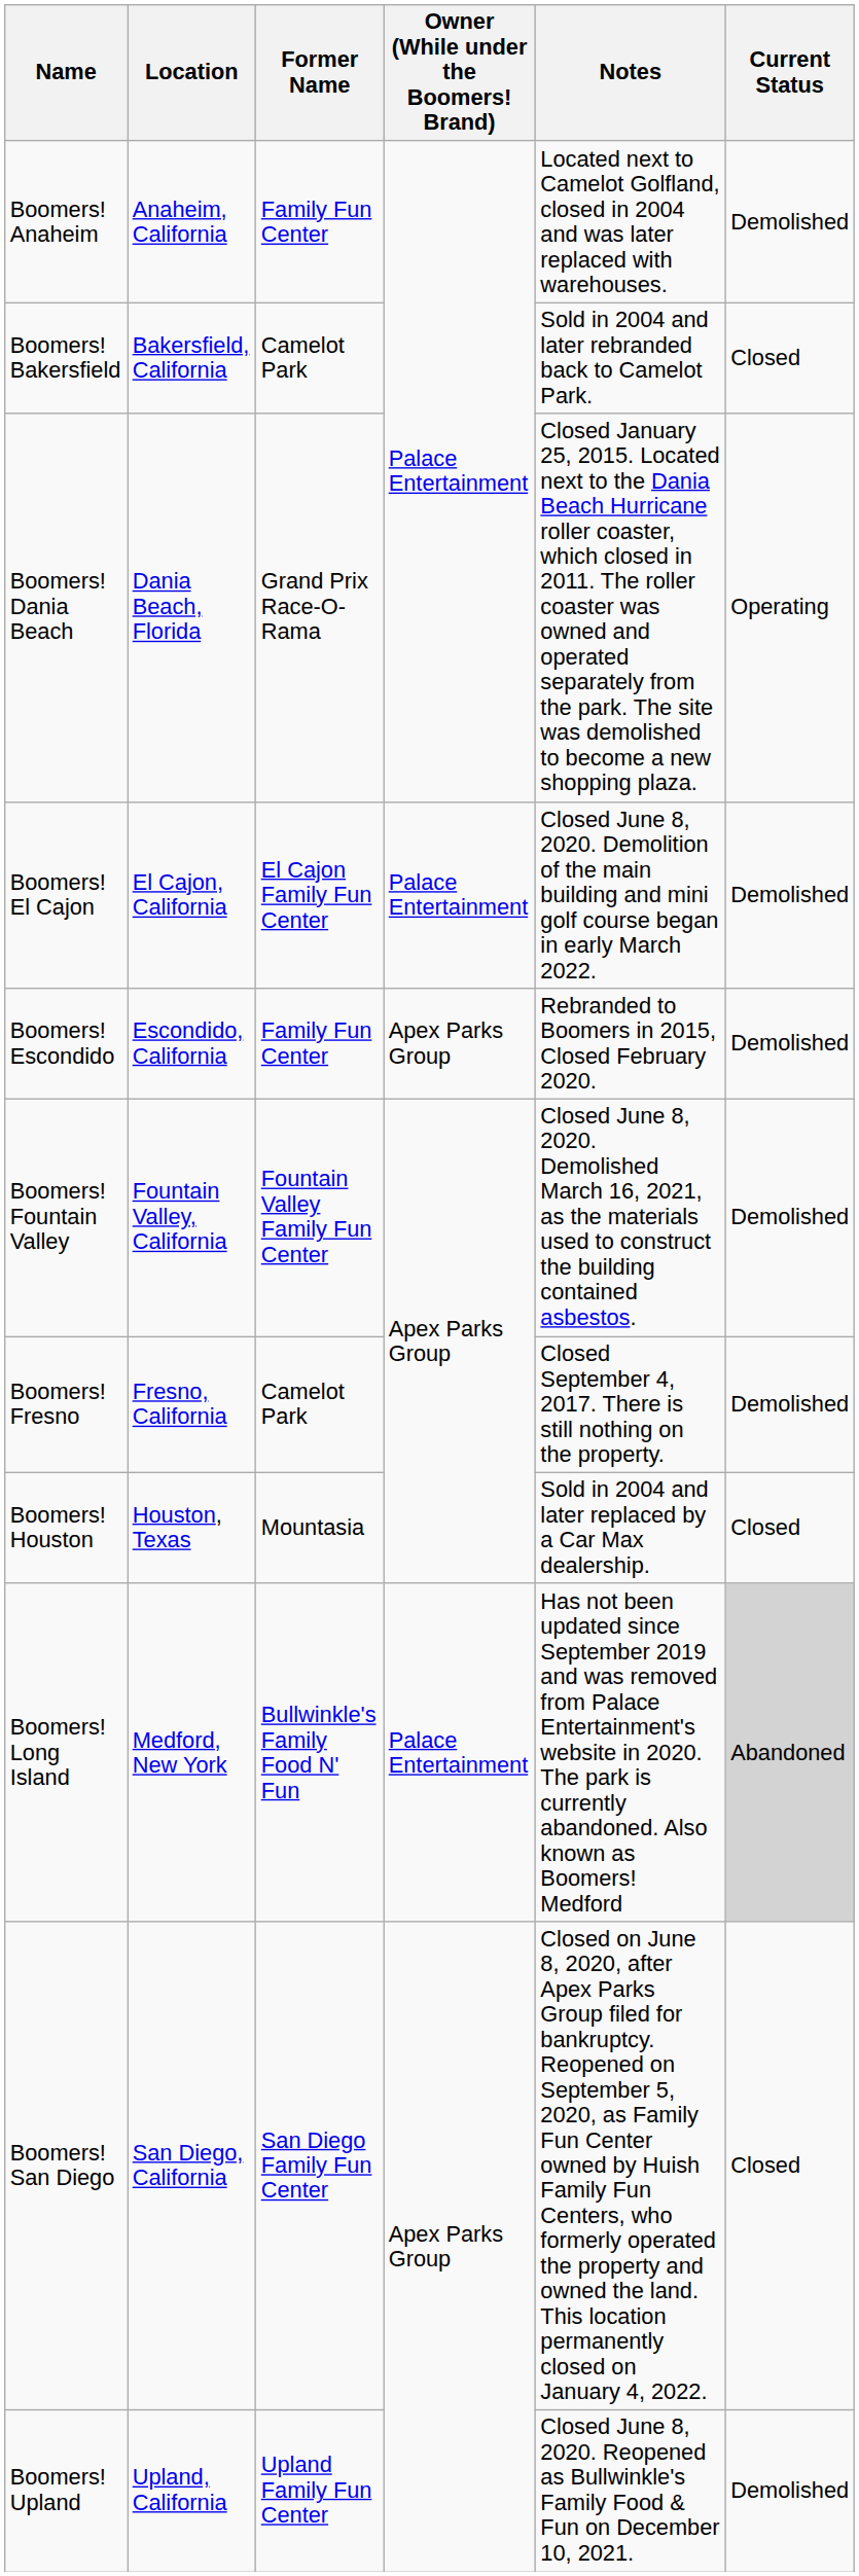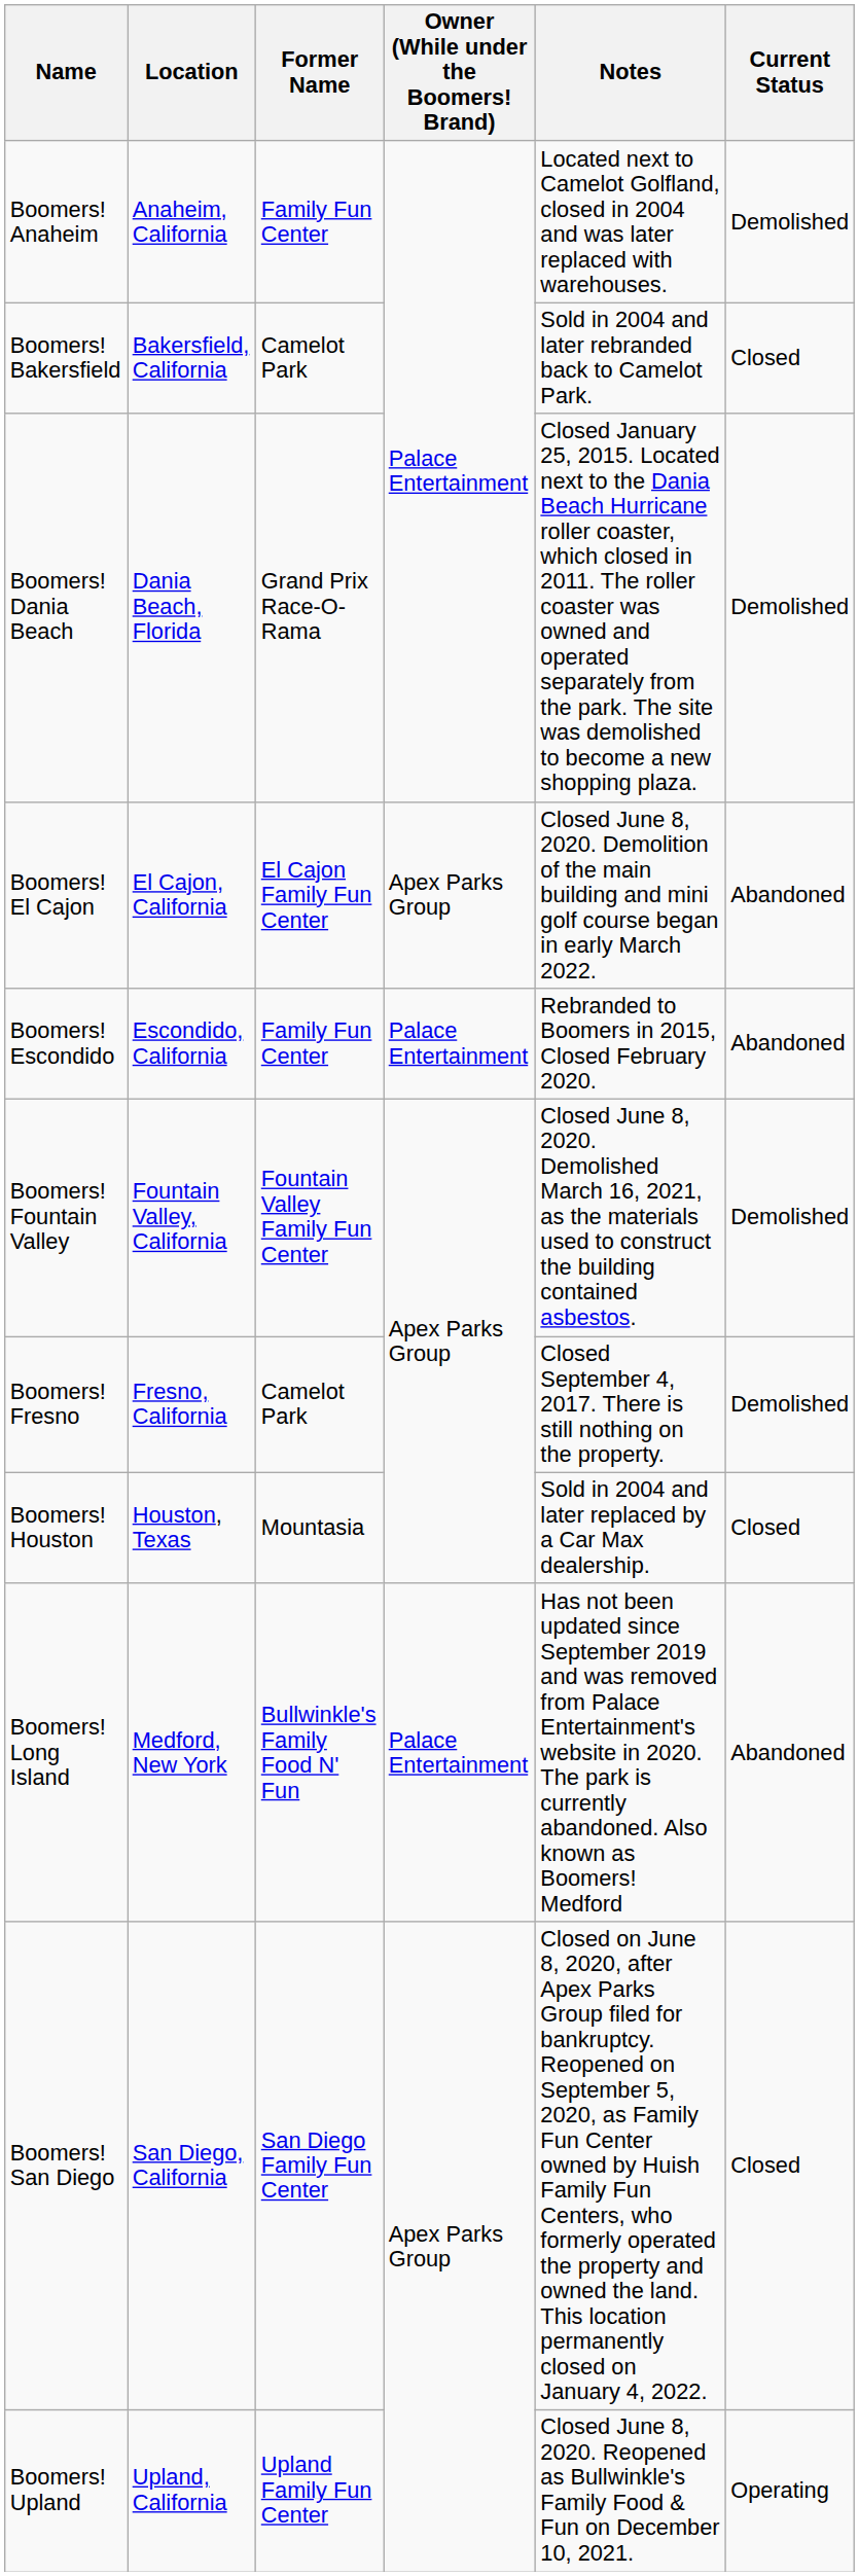 <table class="wikitable">
 <tr>
 <th>Name</th>
 <th>Location</th>
 <th>Former Name</th>
 <th>Owner<br>(While under the Boomers! Brand)</th>
 <th>Notes</th>
 <th>Current<br>Status</th>
 </tr>
 <tr>
 <td>Boomers! Anaheim</td>
 <td><a href='#'>Anaheim, California</a></td>
 <td><a href='#'>Family Fun Center</a></td>
 <td rowspan="3"><a href='#'>Palace Entertainment</a></td>
 <td>Located next to Camelot Golfland, closed in 2004 and was later replaced with warehouses.</td>
 <td>Demolished</td>
 </tr>
 <tr>
 <td>Boomers! Bakersfield</td>
 <td><a href='#'>Bakersfield, California</a></td>
 <td>Camelot Park</td>
 <td>Sold in 2004 and later rebranded back to Camelot Park.</td>
 <td>Closed</td>
 </tr>
 <tr>
 <td>Boomers! Dania Beach</td>
 <td><a href='#'>Dania Beach, Florida</a></td>
 <td>Grand Prix Race-O-Rama</td>
 <td>Closed January 25, 2015. Located next to the <a href='#'>Dania Beach Hurricane</a> roller coaster, which closed in 2011. The roller coaster was owned and operated separately from the park. The site was demolished to become a new shopping plaza.</td>
-<td>Operating</td>
+<td>Demolished</td>
 </tr>
 <tr>
 <td>Boomers! El Cajon</td>
 <td><a href='#'>El Cajon, California</a></td>
 <td><a href='#'>El Cajon Family Fun Center</a></td>
-<td><a href='#'>Palace Entertainment</a></td>
+<td>Apex Parks Group</td>
 <td>Closed June 8, 2020. Demolition of the main building and mini golf course began in early March 2022.</td>
-<td>Demolished</td>
+<td>Abandoned</td>
 </tr>
 <tr>
 <td>Boomers! Escondido</td>
 <td><a href='#'>Escondido, California</a></td>
 <td><a href='#'>Family Fun Center</a></td>
-<td>Apex Parks Group</td>
+<td><a href='#'>Palace Entertainment</a></td>
 <td>Rebranded to Boomers in 2015, Closed February 2020.</td>
-<td>Demolished</td>
+<td>Abandoned</td>
 </tr>
 <tr>
 <td>Boomers! Fountain Valley</td>
 <td><a href='#'>Fountain Valley, California</a></td>
 <td><a href='#'>Fountain Valley Family Fun Center</a></td>
 <td rowspan="3">Apex Parks Group</td>
 <td>Closed June 8, 2020. Demolished March 16, 2021, as the materials used to construct the building contained <a href='#'>asbestos</a>.</td>
 <td>Demolished</td>
 </tr>
 <tr>
 <td>Boomers! Fresno</td>
 <td><a href='#'>Fresno, California</a></td>
 <td>Camelot Park</td>
 <td>Closed September 4, 2017. There is still nothing on the property.</td>
 <td>Demolished</td>
 </tr>
 <tr>
 <td>Boomers! Houston</td>
 <td><a href='#'>Houston</a>, <a href='#'>Texas</a></td>
 <td>Mountasia</td>
 <td>Sold in 2004 and later replaced by a Car Max dealership.</td>
 <td>Closed</td>
 </tr>
 <tr>
 <td>Boomers! Long Island</td>
 <td><a href='#'>Medford, New York</a></td>
 <td><a href='#'>Bullwinkle's Family Food N' Fun</a></td>
 <td><a href='#'>Palace Entertainment</a></td>
 <td>Has not been updated since September 2019 and was removed from Palace Entertainment's website in 2020. The park is currently abandoned. Also known as Boomers! Medford</td>
-<td style="background: lightgrey;">Abandoned</td>
+<td>Abandoned</td>
 </tr>
 <tr>
 <td>Boomers! San Diego</td>
 <td><a href='#'>San Diego, California</a></td>
 <td><a href='#'>San Diego Family Fun Center</a></td>
 <td rowspan="2">Apex Parks Group</td>
 <td>Closed on June 8, 2020, after Apex Parks Group filed for bankruptcy. Reopened on September 5, 2020, as Family Fun Center owned by Huish Family Fun Centers, who formerly operated the property and owned the land. This location permanently closed on January 4, 2022.</td>
 <td>Closed</td>
 </tr>
 <tr>
 <td>Boomers! Upland</td>
 <td><a href='#'>Upland, California</a></td>
 <td><a href='#'>Upland Family Fun Center</a></td>
 <td>Closed June 8, 2020. Reopened as Bullwinkle's Family Food & Fun on December 10, 2021.</td>
-<td>Demolished</td>
+<td>Operating</td>
 </tr>
 </table>
